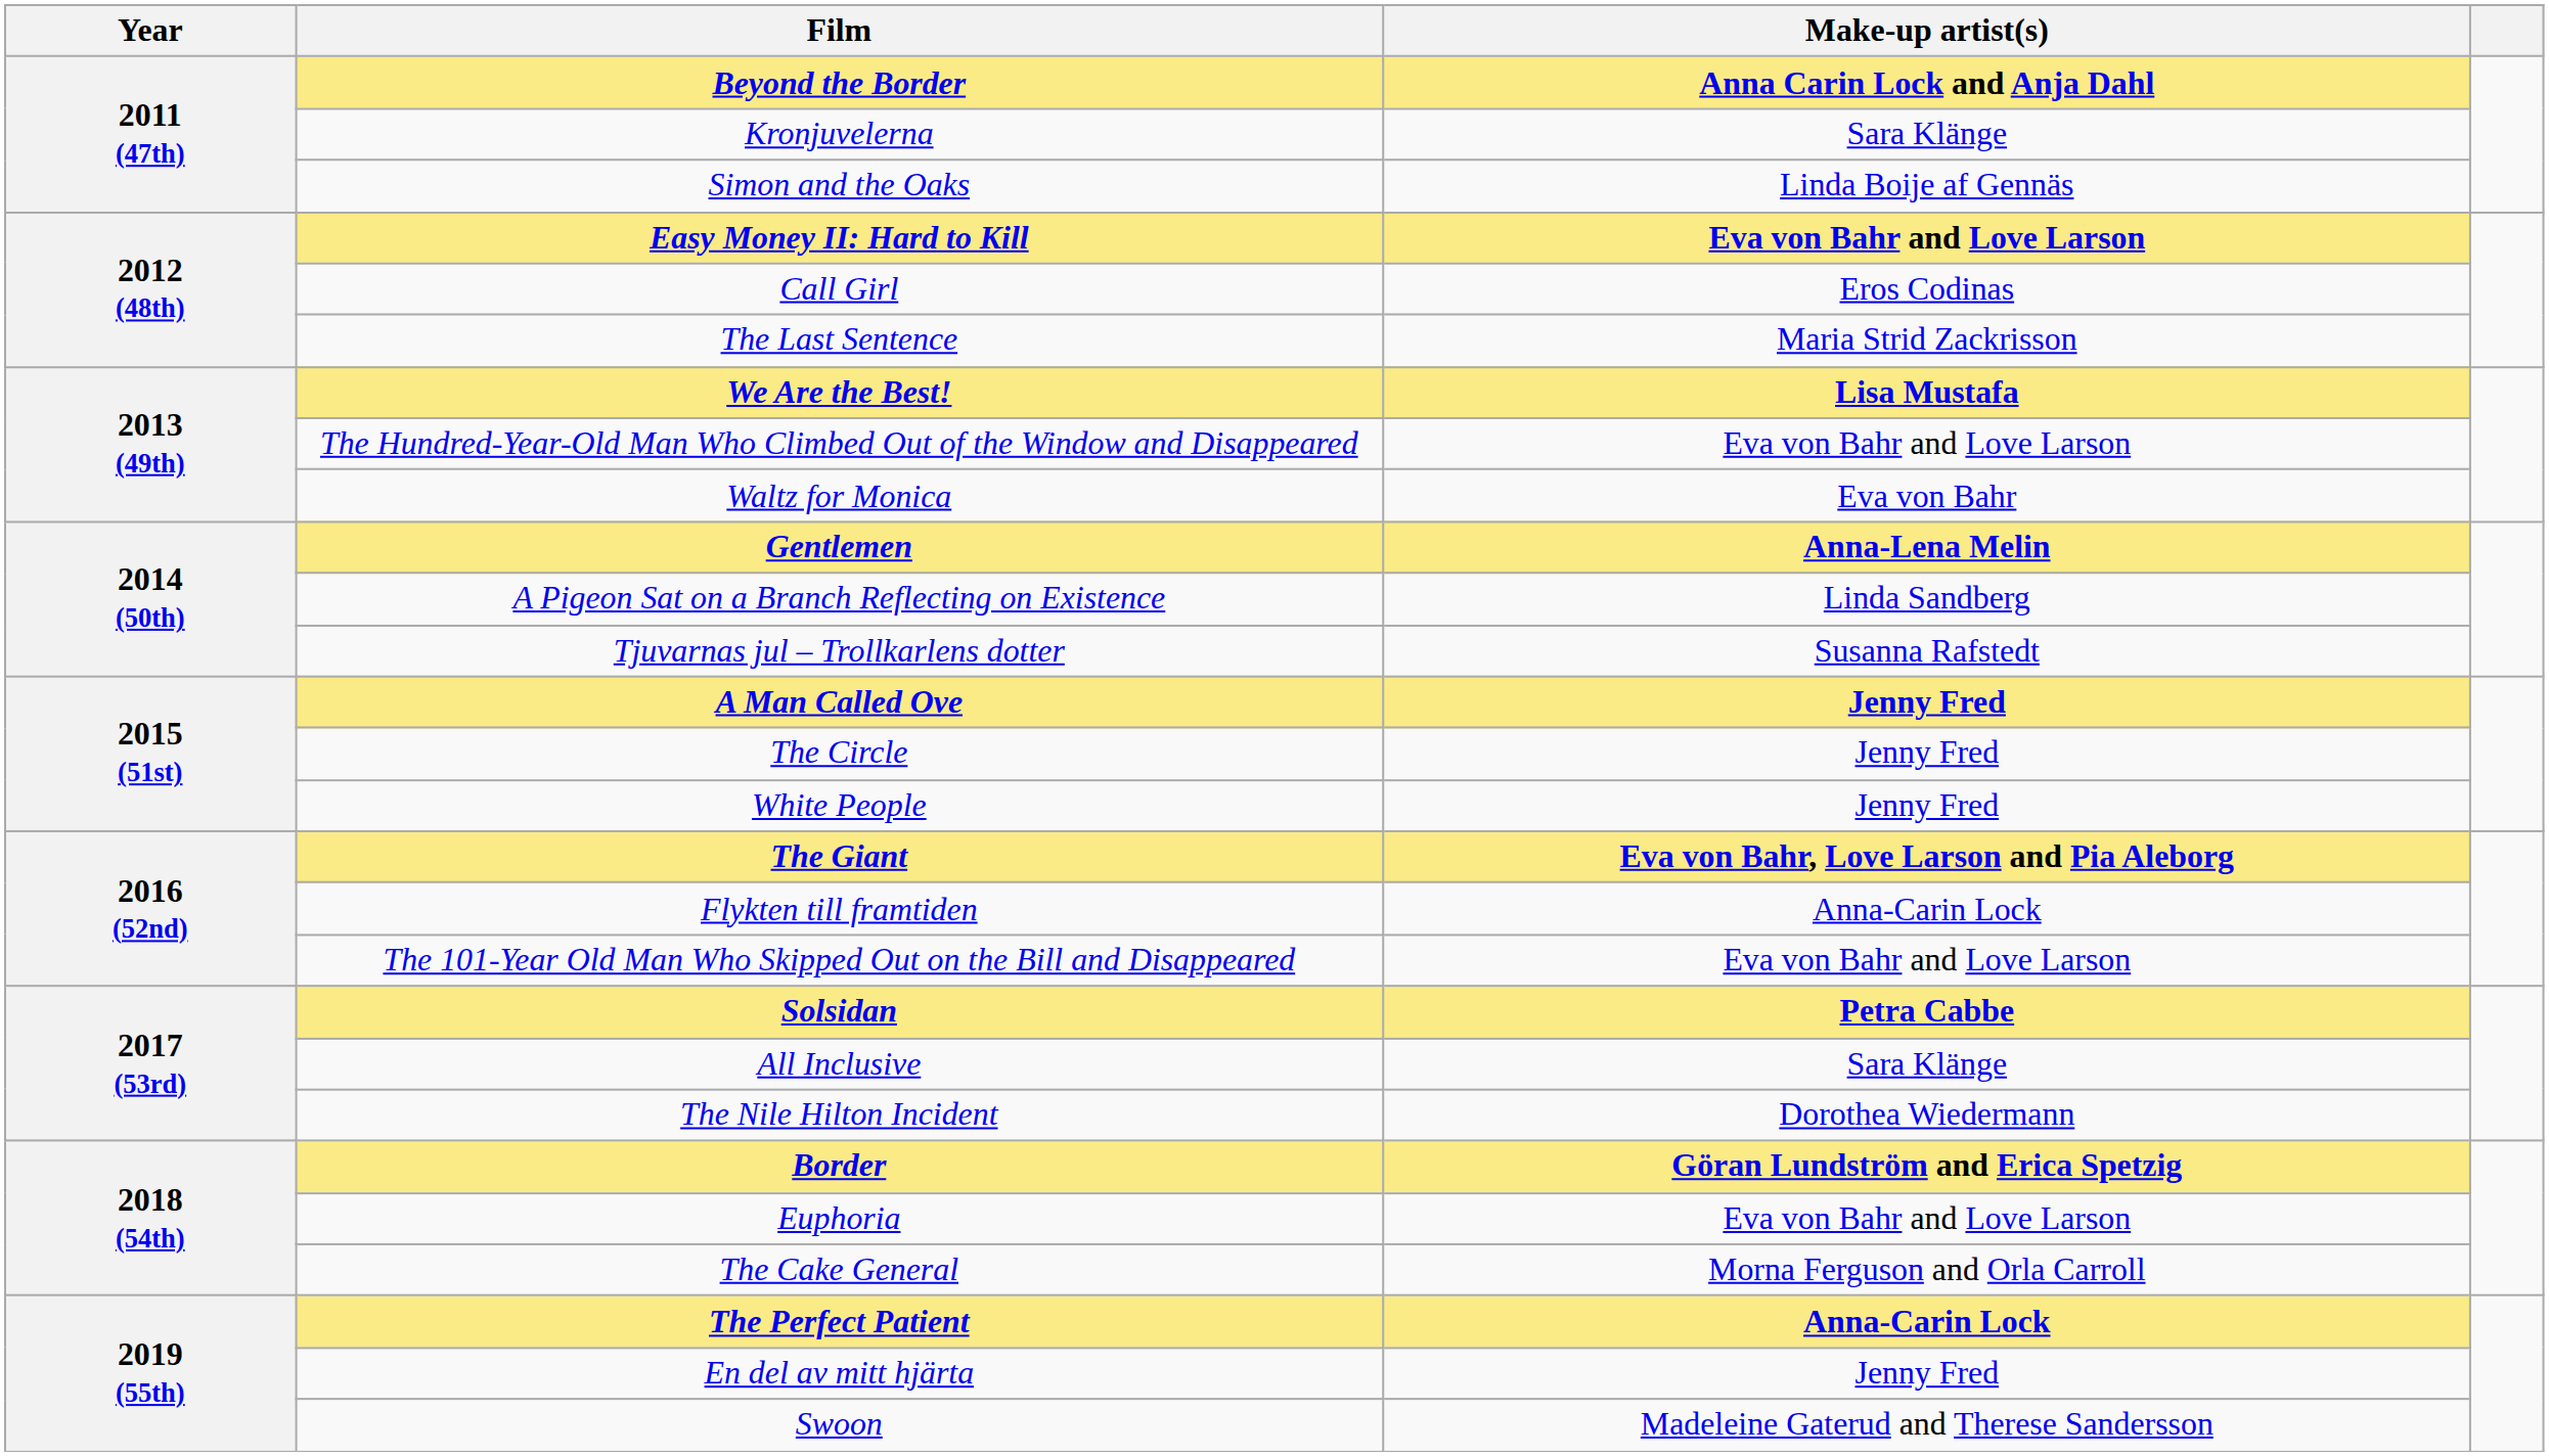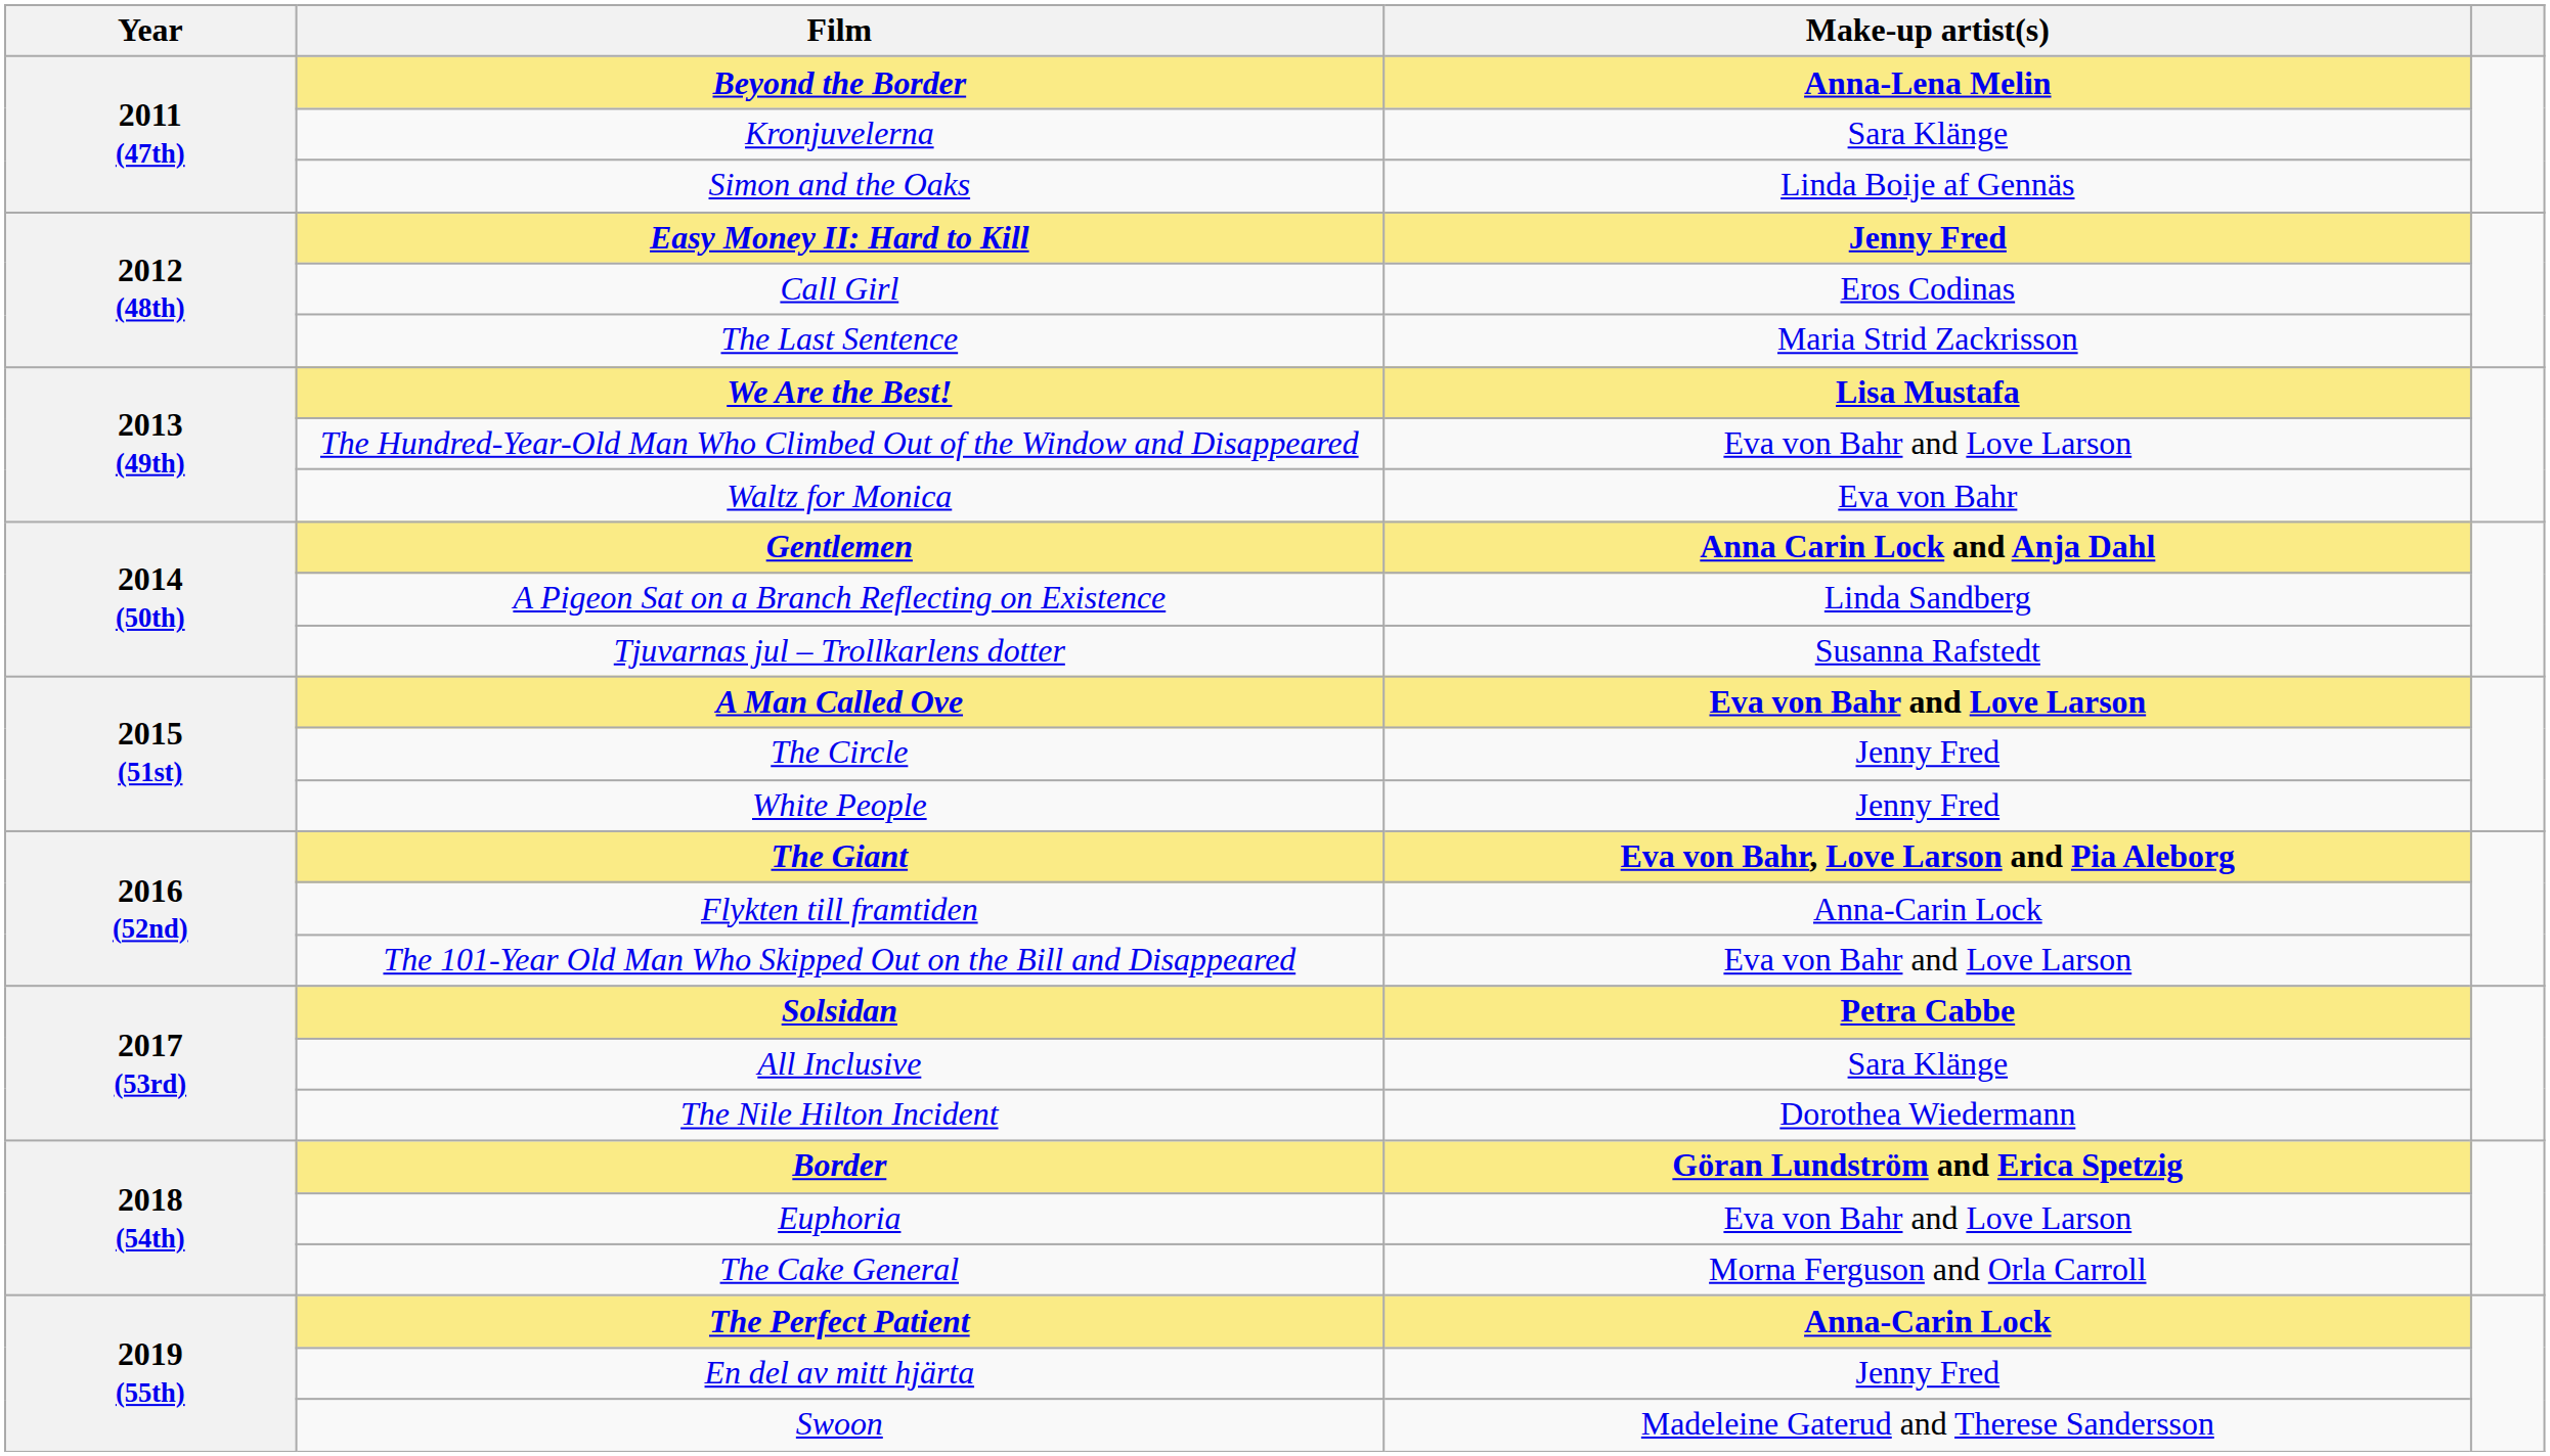 <table class="wikitable" style="text-align:center;">
 <tr>
 <th scope="col" style="width:8%;">Year</th>
 <th scope="col" style="width:30%;">Film</th>
 <th scope="col" style="width:30%;">Make-up artist(s)</th>
 <th scope="col" style="width:2%;" class="unsortable"></th>
 </tr>
 <tr>
 <th scope="row" rowspan=3 style="text-align:center"><strong>2011</strong><br><small><a href='#'>(47th)</a></small></th>
 <td style="background:#FAEB86"><strong><em><a href='#'>Beyond the Border</a></em></strong></td>
-<td style="background:#FAEB86"><strong><a href='#'>Anna Carin Lock</a> and <a href='#'>Anja Dahl</a></strong></td>
+<td style="background:#FAEB86"><strong><a href='#'>Anna-Lena Melin</a></strong></td>
 <td rowspan="3"></td>
 </tr>
 <tr>
 <td><em><a href='#'>Kronjuvelerna</a></em></td>
 <td><a href='#'>Sara Klänge</a></td>
 </tr>
 <tr>
 <td><em><a href='#'>Simon and the Oaks</a></em></td>
 <td><a href='#'>Linda Boije af Gennäs</a></td>
 </tr>
 <tr>
 <th scope="row" rowspan=3 style="text-align:center"><strong>2012</strong><br><small><a href='#'>(48th)</a></small></th>
 <td style="background:#FAEB86"><strong><em><a href='#'>Easy Money II: Hard to Kill</a></em></strong></td>
-<td style="background:#FAEB86"><strong><a href='#'>Eva von Bahr</a> and <a href='#'>Love Larson</a></strong></td>
+<td style="background:#FAEB86"><strong><a href='#'>Jenny Fred</a></strong></td>
 <td rowspan="3"></td>
 </tr>
 <tr>
 <td><em><a href='#'>Call Girl</a></em></td>
 <td><a href='#'>Eros Codinas</a></td>
 </tr>
 <tr>
 <td><em><a href='#'>The Last Sentence</a></em></td>
 <td><a href='#'>Maria Strid Zackrisson</a></td>
 </tr>
 <tr>
 <th scope="row" rowspan=3 style="text-align:center"><strong>2013</strong><br><small><a href='#'>(49th)</a></small></th>
 <td style="background:#FAEB86"><strong><em><a href='#'>We Are the Best!</a></em></strong></td>
 <td style="background:#FAEB86"><strong><a href='#'>Lisa Mustafa</a></strong></td>
 <td rowspan="3"></td>
 </tr>
 <tr>
 <td><em><a href='#'>The Hundred-Year-Old Man Who Climbed Out of the Window and Disappeared</a></em></td>
 <td><a href='#'>Eva von Bahr</a> and <a href='#'>Love Larson</a></td>
 </tr>
 <tr>
 <td><em><a href='#'>Waltz for Monica</a></em></td>
 <td><a href='#'>Eva von Bahr</a></td>
 </tr>
 <tr>
 <th scope="row" rowspan=3 style="text-align:center"><strong>2014</strong><br><small><a href='#'>(50th)</a></small></th>
 <td style="background:#FAEB86"><strong><em><a href='#'>Gentlemen</a></em></strong></td>
-<td style="background:#FAEB86"><strong><a href='#'>Anna-Lena Melin</a></strong></td>
+<td style="background:#FAEB86"><strong><a href='#'>Anna Carin Lock</a> and <a href='#'>Anja Dahl</a></strong></td>
 <td rowspan="3"></td>
 </tr>
 <tr>
 <td><em><a href='#'>A Pigeon Sat on a Branch Reflecting on Existence</a></em></td>
 <td><a href='#'>Linda Sandberg</a></td>
 </tr>
 <tr>
 <td><em><a href='#'>Tjuvarnas jul – Trollkarlens dotter</a></em></td>
 <td><a href='#'>Susanna Rafstedt</a></td>
 </tr>
 <tr>
 <th scope="row" rowspan=3 style="text-align:center"><strong>2015</strong><br><small><a href='#'>(51st)</a></small></th>
 <td style="background:#FAEB86"><strong><em><a href='#'>A Man Called Ove</a></em></strong></td>
-<td style="background:#FAEB86"><strong><a href='#'>Jenny Fred</a></strong></td>
+<td style="background:#FAEB86"><strong><a href='#'>Eva von Bahr</a> and <a href='#'>Love Larson</a></strong></td>
 <td rowspan="3"></td>
 </tr>
 <tr>
 <td><em><a href='#'>The Circle</a></em></td>
 <td><a href='#'>Jenny Fred</a></td>
 </tr>
 <tr>
 <td><em><a href='#'>White People</a></em></td>
 <td><a href='#'>Jenny Fred</a></td>
 </tr>
 <tr>
 <th scope="row" rowspan=3 style="text-align:center"><strong>2016</strong><br><small><a href='#'>(52nd)</a></small></th>
 <td style="background:#FAEB86"><strong><em><a href='#'>The Giant</a></em></strong></td>
 <td style="background:#FAEB86"><strong><a href='#'>Eva von Bahr</a>, <a href='#'>Love Larson</a> and <a href='#'>Pia Aleborg</a></strong></td>
 <td rowspan="3"></td>
 </tr>
 <tr>
 <td><em><a href='#'>Flykten till framtiden</a></em></td>
 <td><a href='#'>Anna-Carin Lock</a></td>
 </tr>
 <tr>
 <td><em><a href='#'>The 101-Year Old Man Who Skipped Out on the Bill and Disappeared</a></em></td>
 <td><a href='#'>Eva von Bahr</a> and <a href='#'>Love Larson</a></td>
 </tr>
 <tr>
 <th scope="row" rowspan=3 style="text-align:center"><strong>2017</strong><br><small><a href='#'>(53rd)</a></small></th>
 <td style="background:#FAEB86"><strong><em><a href='#'>Solsidan</a></em></strong></td>
 <td style="background:#FAEB86"><strong><a href='#'>Petra Cabbe</a></strong></td>
 <td rowspan="3"></td>
 </tr>
 <tr>
 <td><em><a href='#'>All Inclusive</a></em></td>
 <td><a href='#'>Sara Klänge</a></td>
 </tr>
 <tr>
 <td><em><a href='#'>The Nile Hilton Incident</a></em></td>
 <td><a href='#'>Dorothea Wiedermann</a></td>
 </tr>
 <tr>
 <th scope="row" rowspan=3 style="text-align:center"><strong>2018</strong><br><small><a href='#'>(54th)</a></small></th>
 <td style="background:#FAEB86"><strong><em><a href='#'>Border</a></em></strong></td>
 <td style="background:#FAEB86"><strong><a href='#'>Göran Lundström</a> and <a href='#'>Erica Spetzig</a></strong></td>
 <td rowspan="3"></td>
 </tr>
 <tr>
 <td><em><a href='#'>Euphoria</a></em></td>
 <td><a href='#'>Eva von Bahr</a> and <a href='#'>Love Larson</a></td>
 </tr>
 <tr>
 <td><em><a href='#'>The Cake General</a></em></td>
 <td><a href='#'>Morna Ferguson</a> and <a href='#'>Orla Carroll</a></td>
 </tr>
 <tr>
 <th scope="row" rowspan=3 style="text-align:center"><strong>2019</strong><br><small><a href='#'>(55th)</a></small></th>
 <td style="background:#FAEB86"><strong><em><a href='#'>The Perfect Patient</a></em></strong></td>
 <td style="background:#FAEB86"><strong><a href='#'>Anna-Carin Lock</a></strong></td>
 <td rowspan="3"></td>
 </tr>
 <tr>
 <td><em><a href='#'>En del av mitt hjärta</a></em></td>
 <td><a href='#'>Jenny Fred</a></td>
 </tr>
 <tr>
 <td><em><a href='#'>Swoon</a></em></td>
 <td><a href='#'>Madeleine Gaterud</a> and <a href='#'>Therese Sandersson</a></td>
 </tr>
 </table>
